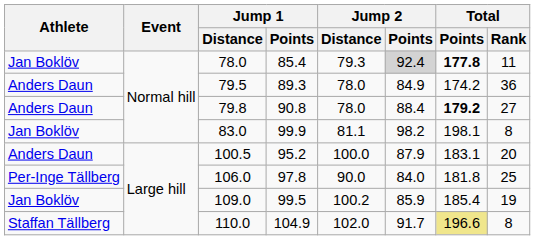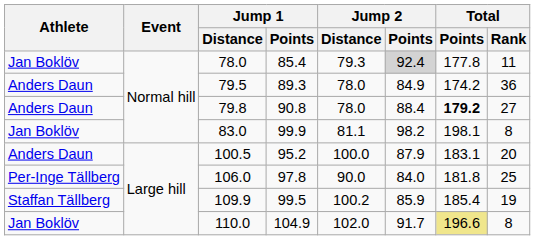 <table class="wikitable" style="font-size:90%">
 <tr>
 <th rowspan="2">Athlete</th>
 <th rowspan="2">Event</th>
 <th colspan="2">Jump 1</th>
 <th colspan="2">Jump 2</th>
 <th colspan="2">Total</th>
 </tr>
 <tr>
 <th>Distance</th>
 <th>Points</th>
 <th>Distance</th>
 <th>Points</th>
 <th>Points</th>
 <th>Rank</th>
 </tr>
 <tr>
 <td><a href='#'>Jan Boklöv</a></td>
 <td rowspan="4">Normal hill</td>
 <td align="center">78.0</td>
 <td align="center">85.4</td>
 <td align="center">79.3</td>
 <td align="center" style="background: lightgrey;">92.4</td>
-<td align="center"><strong>177.8</strong></td>
+<td align="center">177.8</td>
 <td align="center">11</td>
 </tr>
 <tr>
 <td><a href='#'>Anders Daun</a></td>
 <td align="center">79.5</td>
 <td align="center">89.3</td>
 <td align="center">78.0</td>
 <td align="center">84.9</td>
 <td align="center">174.2</td>
 <td align="center">36</td>
 </tr>
 <tr>
 <td><a href='#'>Anders Daun</a></td>
 <td align="center">79.8</td>
 <td align="center">90.8</td>
 <td align="center">78.0</td>
 <td align="center">88.4</td>
 <td align="center"><strong>179.2</strong></td>
 <td align="center">27</td>
 </tr>
 <tr>
 <td><a href='#'>Jan Boklöv</a></td>
 <td align="center">83.0</td>
 <td align="center">99.9</td>
 <td align="center">81.1</td>
 <td align="center">98.2</td>
 <td align="center">198.1</td>
 <td align="center">8</td>
 </tr>
 <tr>
 <td><a href='#'>Anders Daun</a></td>
 <td rowspan="4">Large hill</td>
 <td align="center">100.5</td>
 <td align="center">95.2</td>
 <td align="center">100.0</td>
 <td align="center">87.9</td>
 <td align="center">183.1</td>
 <td align="center">20</td>
 </tr>
 <tr>
 <td><a href='#'>Per-Inge Tällberg</a></td>
 <td align="center">106.0</td>
 <td align="center">97.8</td>
 <td align="center">90.0</td>
 <td align="center">84.0</td>
 <td align="center">181.8</td>
 <td align="center">25</td>
 </tr>
 <tr>
-<td><a href='#'>Jan Boklöv</a></td>
-<td align="center">109.0</td>
+<td><a href='#'>Staffan Tällberg</a></td>
+<td align="center">109.9</td>
 <td align="center">99.5</td>
 <td align="center">100.2</td>
 <td align="center">85.9</td>
 <td align="center">185.4</td>
 <td align="center">19</td>
 </tr>
 <tr>
-<td><a href='#'>Staffan Tällberg</a></td>
+<td><a href='#'>Jan Boklöv</a></td>
 <td align="center">110.0</td>
 <td align="center">104.9</td>
 <td align="center">102.0</td>
 <td align="center">91.7</td>
 <td align="center" style="background: khaki;">196.6</td>
 <td align="center">8</td>
 </tr>
 </table>
